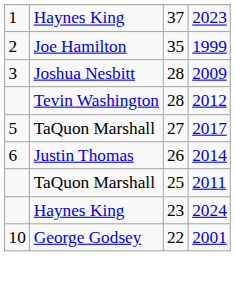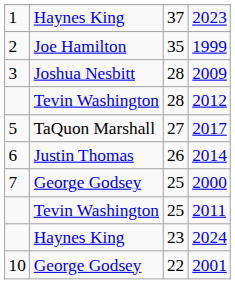 <table class="wikitable">
 <tr>
 </tr>
 <tr>
 <td>1</td>
 <td><a href='#'>Haynes King</a></td>
 <td><abbr>37</abbr></td>
 <td><a href='#'>2023</a></td>
 </tr>
 <tr>
 <td>2</td>
 <td><a href='#'>Joe Hamilton</a></td>
 <td><abbr>35</abbr></td>
 <td><a href='#'>1999</a></td>
 </tr>
 <tr>
 <td>3</td>
 <td><a href='#'>Joshua Nesbitt</a></td>
 <td><abbr>28</abbr></td>
 <td><a href='#'>2009</a></td>
 </tr>
 <tr>
 <td></td>
 <td><a href='#'>Tevin Washington</a></td>
 <td><abbr>28</abbr></td>
 <td><a href='#'>2012</a></td>
 </tr>
 <tr>
 <td>5</td>
 <td>TaQuon Marshall</td>
 <td><abbr>27</abbr></td>
 <td><a href='#'>2017</a></td>
 </tr>
 <tr>
 <td>6</td>
 <td><a href='#'>Justin Thomas</a></td>
 <td><abbr>26</abbr></td>
 <td><a href='#'>2014</a></td>
 </tr>
 <tr>
+<td>7</td>
+<td><a href='#'>George Godsey</a></td>
+<td><abbr>25</abbr></td>
+<td><a href='#'>2000</a></td>
+</tr>
+<tr>
 <td></td>
-<td>TaQuon Marshall</td>
+<td><a href='#'>Tevin Washington</a></td>
 <td><abbr>25</abbr></td>
 <td><a href='#'>2011</a></td>
 </tr>
 <tr>
 <td></td>
 <td><a href='#'>Haynes King</a></td>
 <td><abbr>23</abbr></td>
 <td><a href='#'>2024</a></td>
 </tr>
 <tr>
 <td>10</td>
 <td><a href='#'>George Godsey</a></td>
 <td><abbr>22</abbr></td>
 <td><a href='#'>2001</a></td>
 </tr>
 </table>
